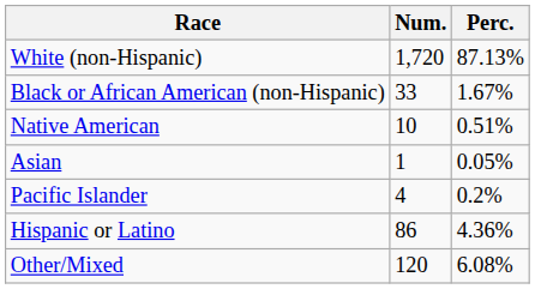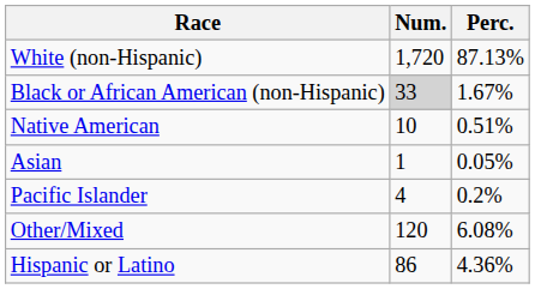 <table class="wikitable">
 <tr>
 <th>Race</th>
 <th>Num.</th>
 <th>Perc.</th>
 </tr>
 <tr>
 <td><a href='#'>White</a> (non-Hispanic)</td>
 <td>1,720</td>
 <td>87.13%</td>
 </tr>
 <tr>
 <td><a href='#'>Black or African American</a> (non-Hispanic)</td>
-<td>33</td>
+<td style="background: lightgrey;">33</td>
 <td>1.67%</td>
 </tr>
 <tr>
 <td><a href='#'>Native American</a></td>
 <td>10</td>
 <td>0.51%</td>
 </tr>
 <tr>
 <td><a href='#'>Asian</a></td>
 <td>1</td>
 <td>0.05%</td>
 </tr>
 <tr>
 <td><a href='#'>Pacific Islander</a></td>
 <td>4</td>
 <td>0.2%</td>
 </tr>
 <tr>
+<td><a href='#'>Other/Mixed</a></td>
+<td>120</td>
+<td>6.08%</td>
+</tr>
+<tr>
 <td><a href='#'>Hispanic</a> or <a href='#'>Latino</a></td>
 <td>86</td>
 <td>4.36%</td>
 </tr>
-<tr>
-<td><a href='#'>Other/Mixed</a></td>
-<td>120</td>
-<td>6.08%</td>
-</tr>
 </table>
